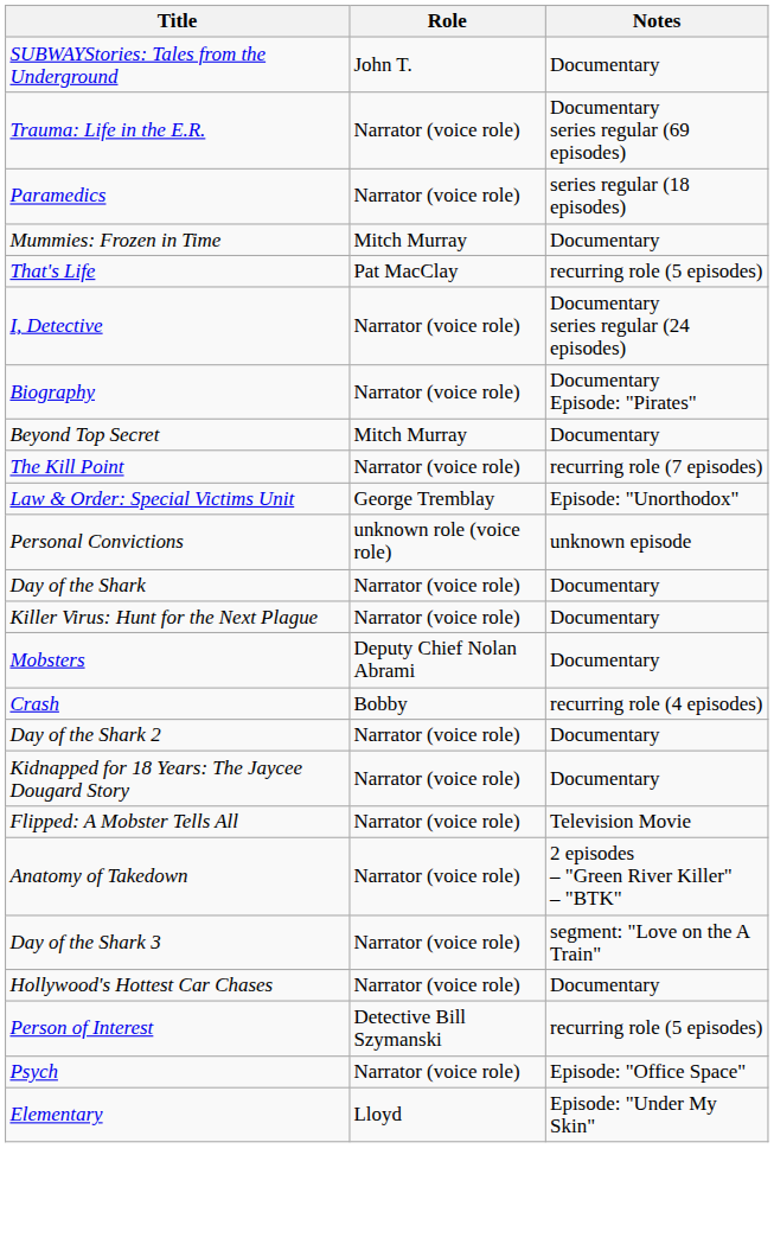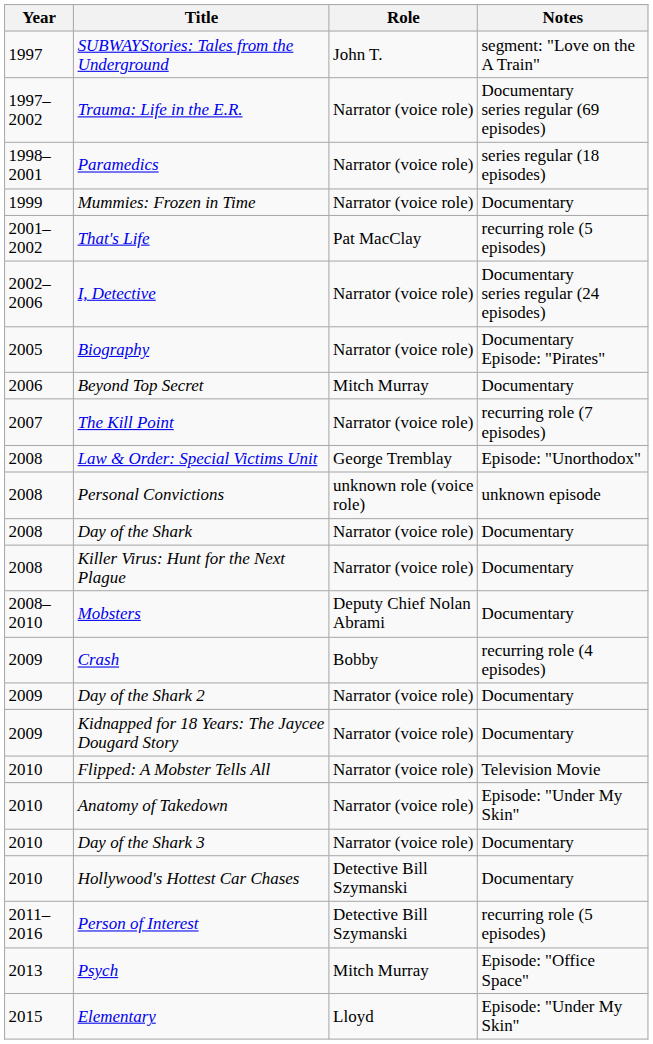 <table class="wikitable">
 <tr>
+<th>Year</th>
 <th>Title</th>
 <th>Role</th>
 <th>Notes</th>
 </tr>
 <tr>
+<td>1997</td>
 <td><em><a href='#'>SUBWAYStories: Tales from the Underground</a></em></td>
 <td>John T.</td>
-<td>Documentary</td>
+<td>segment: "Love on the A Train"</td>
 </tr>
 <tr>
+<td>1997–2002</td>
 <td><em><a href='#'>Trauma: Life in the E.R.</a></em></td>
 <td>Narrator (voice role)</td>
 <td>Documentary<br>series regular (69 episodes)</td>
 </tr>
 <tr>
+<td>1998–2001</td>
 <td><em><a href='#'>Paramedics</a></em></td>
 <td>Narrator (voice role)</td>
 <td>series regular (18 episodes)</td>
 </tr>
 <tr>
+<td>1999</td>
 <td><em>Mummies: Frozen in Time</em></td>
-<td>Mitch Murray</td>
+<td>Narrator (voice role)</td>
 <td>Documentary</td>
 </tr>
 <tr>
+<td>2001–2002</td>
 <td><em><a href='#'>That's Life</a></em></td>
 <td>Pat MacClay</td>
 <td>recurring role (5 episodes)</td>
 </tr>
 <tr>
+<td>2002–2006</td>
 <td><em><a href='#'>I, Detective</a></em></td>
 <td>Narrator (voice role)</td>
 <td>Documentary<br>series regular (24 episodes)</td>
 </tr>
 <tr>
+<td>2005</td>
 <td><em><a href='#'>Biography</a></em></td>
 <td>Narrator (voice role)</td>
 <td>Documentary<br>Episode: "Pirates"</td>
 </tr>
 <tr>
+<td>2006</td>
 <td><em>Beyond Top Secret</em></td>
 <td>Mitch Murray</td>
 <td>Documentary</td>
 </tr>
 <tr>
+<td>2007</td>
 <td><em><a href='#'>The Kill Point</a></em></td>
 <td>Narrator (voice role)</td>
 <td>recurring role (7 episodes)</td>
 </tr>
 <tr>
+<td>2008</td>
 <td><em><a href='#'>Law & Order: Special Victims Unit</a></em></td>
 <td>George Tremblay</td>
 <td>Episode: "Unorthodox"</td>
 </tr>
 <tr>
+<td>2008</td>
 <td><em>Personal Convictions</em></td>
 <td>unknown role (voice role)</td>
 <td>unknown episode</td>
 </tr>
 <tr>
+<td>2008</td>
 <td><em>Day of the Shark</em></td>
 <td>Narrator (voice role)</td>
 <td>Documentary</td>
 </tr>
 <tr>
+<td>2008</td>
 <td><em>Killer Virus: Hunt for the Next Plague</em></td>
 <td>Narrator (voice role)</td>
 <td>Documentary</td>
 </tr>
 <tr>
+<td>2008–2010</td>
 <td><em><a href='#'>Mobsters</a></em></td>
 <td>Deputy Chief Nolan Abrami</td>
 <td>Documentary</td>
 </tr>
 <tr>
+<td>2009</td>
 <td><em><a href='#'>Crash</a></em></td>
 <td>Bobby</td>
 <td>recurring role (4 episodes)</td>
 </tr>
 <tr>
+<td>2009</td>
 <td><em>Day of the Shark 2</em></td>
 <td>Narrator (voice role)</td>
 <td>Documentary</td>
 </tr>
 <tr>
+<td>2009</td>
 <td><em>Kidnapped for 18 Years: The Jaycee Dougard Story</em></td>
 <td>Narrator (voice role)</td>
 <td>Documentary</td>
 </tr>
 <tr>
+<td>2010</td>
 <td><em>Flipped: A Mobster Tells All</em></td>
 <td>Narrator (voice role)</td>
 <td>Television Movie</td>
 </tr>
 <tr>
+<td>2010</td>
 <td><em>Anatomy of Takedown</em></td>
 <td>Narrator (voice role)</td>
-<td>2 episodes<br>– "Green River Killer"<br>– "BTK"</td>
+<td>Episode: "Under My Skin"</td>
 </tr>
 <tr>
+<td>2010</td>
 <td><em>Day of the Shark 3</em></td>
-<td>Narrator (voice role)</td>
-<td>segment: "Love on the A Train"</td>
-</tr>
-<tr>
-<td><em>Hollywood's Hottest Car Chases</em></td>
 <td>Narrator (voice role)</td>
 <td>Documentary</td>
 </tr>
 <tr>
+<td>2010</td>
+<td><em>Hollywood's Hottest Car Chases</em></td>
+<td>Detective Bill Szymanski</td>
+<td>Documentary</td>
+</tr>
+<tr>
+<td>2011–2016</td>
 <td><em><a href='#'>Person of Interest</a></em></td>
 <td>Detective Bill Szymanski</td>
 <td>recurring role (5 episodes)</td>
 </tr>
 <tr>
+<td>2013</td>
 <td><em><a href='#'>Psych</a></em></td>
-<td>Narrator (voice role)</td>
+<td>Mitch Murray</td>
 <td>Episode: "Office Space"</td>
 </tr>
 <tr>
+<td>2015</td>
 <td><em><a href='#'>Elementary</a></em></td>
 <td>Lloyd</td>
 <td>Episode: "Under My Skin"</td>
 </tr>
 </table>
